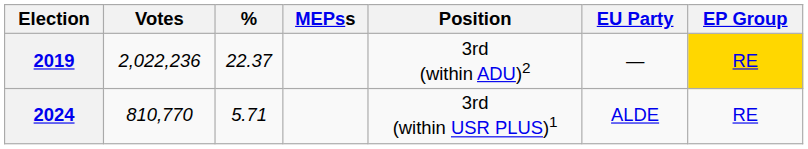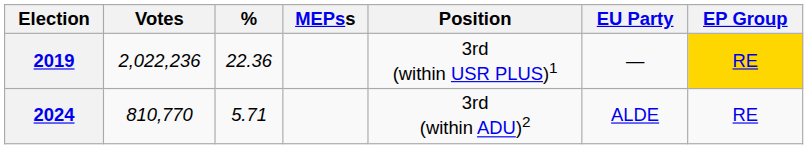 <table class=wikitable style="text-align: right;" width=55%>
 <tr>
 <th>Election</th>
 <th>Votes</th>
 <th>%</th>
 <th><a href='#'>MEPs</a>s</th>
 <th>Position</th>
 <th><a href='#'>EU Party</a></th>
 <th><a href='#'>EP Group</a></th>
 </tr>
 <tr style="text-align:center;">
 <th><a href='#'>2019</a></th>
 <td><em>2,022,236</em></td>
-<td><em>22.37</em></td>
+<td><em>22.36</em></td>
 <td></td>
-<td>3rd<br>(within <a href='#'>ADU</a>)<sup>2</sup></td>
+<td>3rd<br>(within <a href='#'>USR PLUS</a>)<sup>1</sup></td>
 <td>—</td>
 <td style="background: gold;"><a href='#'>RE</a></td>
 </tr>
 <tr style="text-align:center;">
 <th><a href='#'>2024</a></th>
 <td><em>810,770</em></td>
 <td><em>5.71</em></td>
 <td></td>
-<td>3rd<br>(within <a href='#'>USR PLUS</a>)<sup>1</sup></td>
+<td>3rd<br>(within <a href='#'>ADU</a>)<sup>2</sup></td>
 <td><a href='#'>ALDE</a></td>
 <td><a href='#'>RE</a></td>
 </tr>
 </table>
